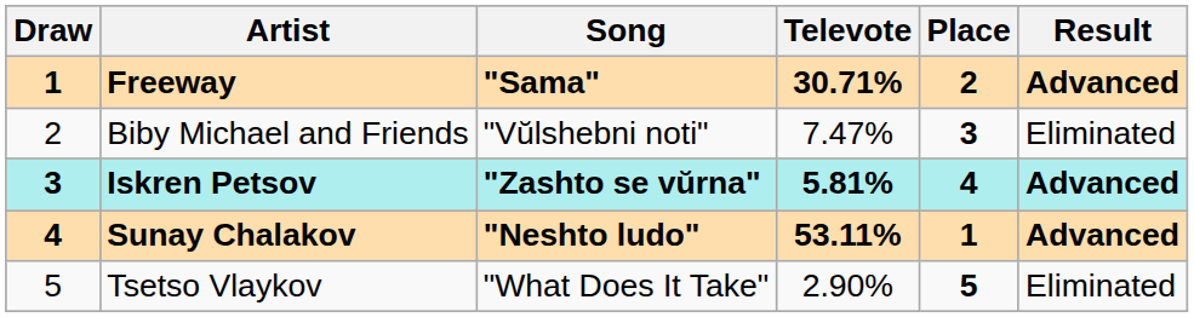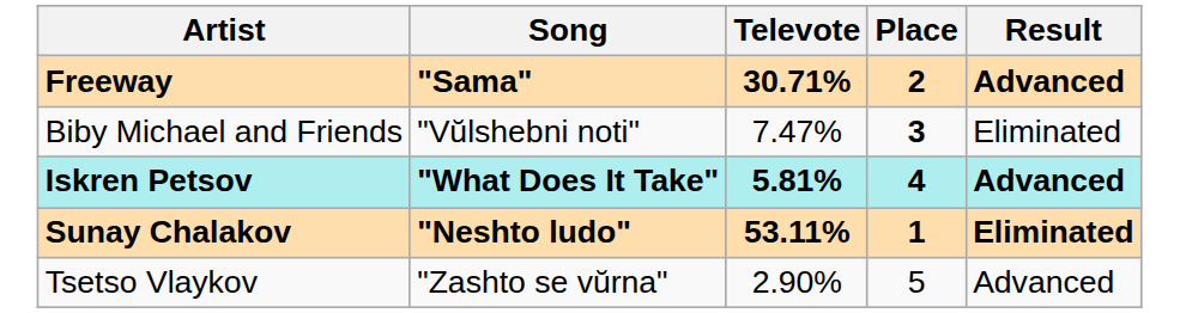 <table class="sortable wikitable" style="margin: 1em auto 1em auto; text-align:center">
 <tr>
-<th>Draw</th>
 <th>Artist</th>
 <th>Song</th>
 <th>Televote</th>
 <th>Place</th>
 <th>Result</th>
 </tr>
 <tr style="font-weight:bold; background:navajowhite;">
-<td>1</td>
 <td align="left">Freeway</td>
 <td align="left">"Sama"</td>
 <td>30.71%</td>
 <td>2</td>
 <td align="left">Advanced</td>
 </tr>
 <tr>
-<td>2</td>
 <td align="left">Biby Michael and Friends</td>
 <td align="left">"Vŭlshebni noti"</td>
 <td>7.47%</td>
 <td><strong>3</strong></td>
 <td align="left">Eliminated</td>
 </tr>
 <tr style="font-weight:bold; background:paleturquoise;">
-<td>3</td>
 <td align="left">Iskren Petsov</td>
-<td align="left">"Zashto se vŭrna"</td>
+<td align="left">"What Does It Take"</td>
 <td>5.81%</td>
 <td>4</td>
 <td align="left">Advanced</td>
 </tr>
 <tr style="font-weight:bold; background:navajowhite;">
-<td>4</td>
 <td align="left">Sunay Chalakov</td>
 <td align="left">"Neshto ludo"</td>
 <td>53.11%</td>
 <td>1</td>
+<td align="left">Eliminated</td>
+</tr>
+<tr>
+<td align="left">Tsetso Vlaykov</td>
+<td align="left">"Zashto se vŭrna"</td>
+<td>2.90%</td>
+<td>5</td>
 <td align="left">Advanced</td>
 </tr>
-<tr>
-<td>5</td>
-<td align="left">Tsetso Vlaykov</td>
-<td align="left">"What Does It Take"</td>
-<td>2.90%</td>
-<td><strong>5</strong></td>
-<td align="left">Eliminated</td>
-</tr>
 </table>
